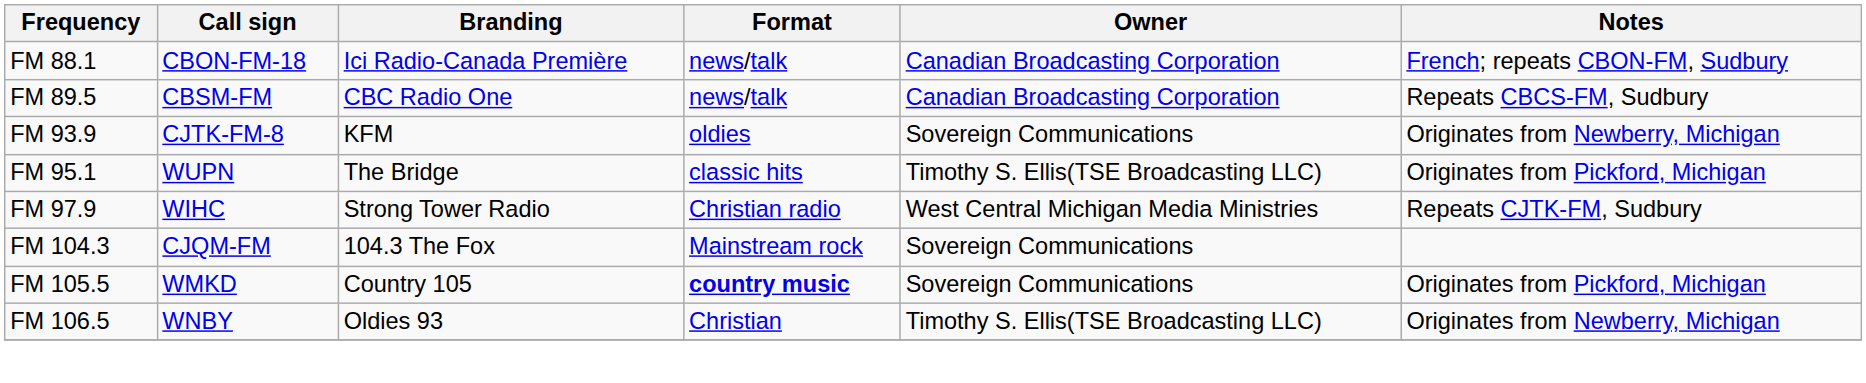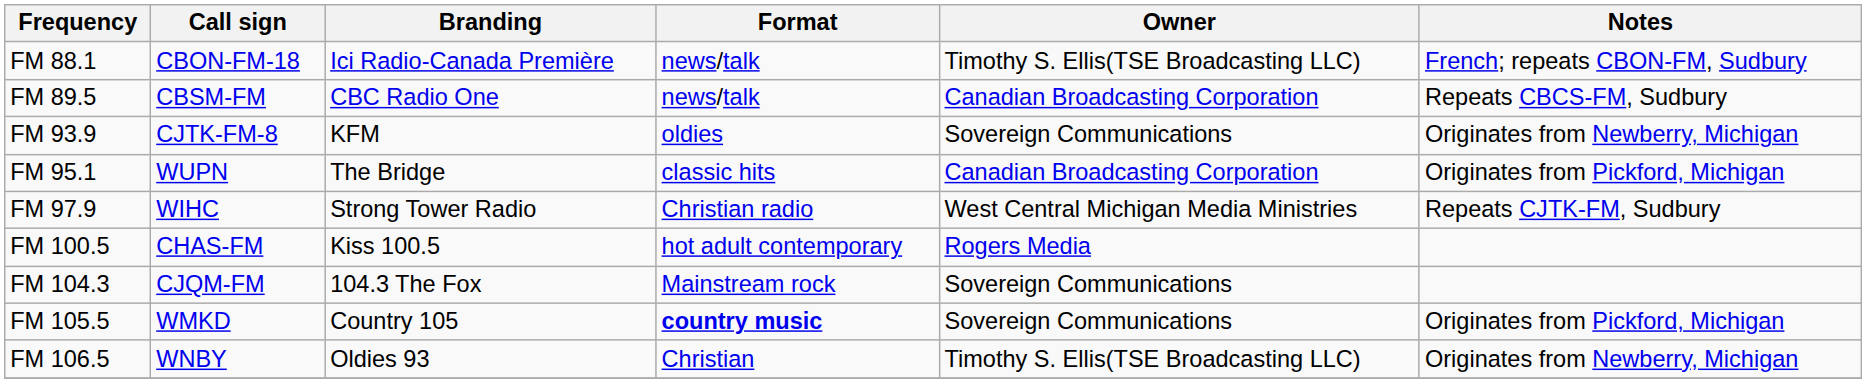 <table class="wikitable sortable"  width="100%">
 <tr>
 <th>Frequency</th>
 <th>Call sign</th>
 <th>Branding</th>
 <th>Format</th>
 <th>Owner</th>
 <th>Notes</th>
 </tr>
 <tr>
 <td>FM 88.1</td>
 <td><a href='#'>CBON-FM-18</a></td>
 <td><a href='#'>Ici Radio-Canada Première</a></td>
 <td><a href='#'>news</a>/<a href='#'>talk</a></td>
-<td><a href='#'>Canadian Broadcasting Corporation</a></td>
+<td>Timothy S. Ellis(TSE Broadcasting LLC)</td>
 <td><a href='#'>French</a>; repeats <a href='#'>CBON-FM</a>, <a href='#'>Sudbury</a></td>
 </tr>
 <tr>
 <td>FM 89.5</td>
 <td><a href='#'>CBSM-FM</a></td>
 <td><a href='#'>CBC Radio One</a></td>
 <td><a href='#'>news</a>/<a href='#'>talk</a></td>
 <td><a href='#'>Canadian Broadcasting Corporation</a></td>
 <td>Repeats <a href='#'>CBCS-FM</a>, Sudbury</td>
 </tr>
 <tr>
 <td>FM 93.9</td>
 <td><a href='#'>CJTK-FM-8</a></td>
 <td>KFM</td>
 <td><a href='#'>oldies</a></td>
 <td>Sovereign Communications</td>
 <td>Originates from <a href='#'>Newberry, Michigan</a></td>
 </tr>
 <tr>
 <td>FM 95.1</td>
 <td><a href='#'>WUPN</a></td>
 <td>The Bridge</td>
 <td><a href='#'>classic hits</a></td>
-<td>Timothy S. Ellis(TSE Broadcasting LLC)</td>
+<td><a href='#'>Canadian Broadcasting Corporation</a></td>
 <td>Originates from <a href='#'>Pickford, Michigan</a></td>
 </tr>
 <tr>
 <td>FM 97.9</td>
 <td><a href='#'>WIHC</a></td>
 <td>Strong Tower Radio</td>
 <td><a href='#'>Christian radio</a></td>
 <td>West Central Michigan Media Ministries</td>
 <td>Repeats <a href='#'>CJTK-FM</a>, Sudbury</td>
+</tr>
+<tr>
+<td>FM 100.5</td>
+<td><a href='#'>CHAS-FM</a></td>
+<td>Kiss 100.5</td>
+<td><a href='#'>hot adult contemporary</a></td>
+<td><a href='#'>Rogers Media</a></td>
+<td></td>
 </tr>
 <tr>
 <td>FM 104.3</td>
 <td><a href='#'>CJQM-FM</a></td>
 <td>104.3 The Fox</td>
 <td><a href='#'>Mainstream rock</a></td>
 <td>Sovereign Communications</td>
 <td></td>
 </tr>
 <tr>
 <td>FM 105.5</td>
 <td><a href='#'>WMKD</a></td>
 <td>Country 105</td>
 <td><strong><a href='#'>country music</a></strong></td>
 <td>Sovereign Communications</td>
 <td>Originates from <a href='#'>Pickford, Michigan</a></td>
 </tr>
 <tr>
 <td>FM 106.5</td>
 <td><a href='#'>WNBY</a></td>
 <td>Oldies 93</td>
 <td><a href='#'>Christian</a></td>
 <td>Timothy S. Ellis(TSE Broadcasting LLC)</td>
 <td>Originates from <a href='#'>Newberry, Michigan</a></td>
 </tr>
 <tr>
 </tr>
 </table>
